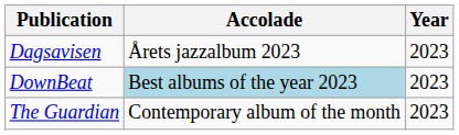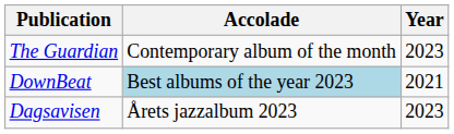 <table class="wikitable">
 <tr>
 <th>Publication</th>
 <th>Accolade</th>
 <th>Year</th>
 </tr>
 <tr>
-<td><em><a href='#'>Dagsavisen</a></em></td>
-<td>Årets jazzalbum 2023</td>
+<td><em><a href='#'>The Guardian</a></em></td>
+<td>Contemporary album of the month</td>
 <td>2023</td>
 </tr>
 <tr>
 <td><em><a href='#'>DownBeat</a></em></td>
 <td style="background: lightblue;">Best albums of the year 2023</td>
-<td>2023</td>
+<td>2021</td>
 </tr>
 <tr>
-<td><em><a href='#'>The Guardian</a></em></td>
-<td>Contemporary album of the month</td>
+<td><em><a href='#'>Dagsavisen</a></em></td>
+<td>Årets jazzalbum 2023</td>
 <td>2023</td>
 </tr>
 </table>
